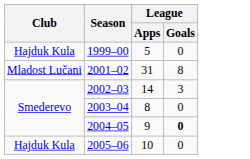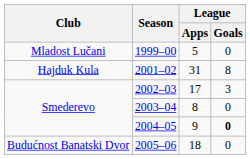 <table class="wikitable" style="text-align:center">
 <tr>
 <th rowspan="2">Club</th>
 <th rowspan="2">Season</th>
 <th colspan="2">League</th>
 </tr>
 <tr>
 <th>Apps</th>
 <th>Goals</th>
 </tr>
 <tr>
-<td rowspan="1"><a href='#'>Hajduk Kula</a></td>
+<td rowspan="1"><a href='#'>Mladost Lučani</a></td>
 <td><a href='#'>1999–00</a></td>
 <td>5</td>
 <td>0</td>
 </tr>
 <tr>
-<td rowspan="1"><a href='#'>Mladost Lučani</a></td>
+<td rowspan="1"><a href='#'>Hajduk Kula</a></td>
 <td><a href='#'>2001–02</a></td>
 <td>31</td>
 <td>8</td>
 </tr>
 <tr>
 <td rowspan="3"><a href='#'>Smederevo</a></td>
 <td><a href='#'>2002–03</a></td>
-<td>14</td>
+<td>17</td>
 <td>3</td>
 </tr>
 <tr>
 <td><a href='#'>2003–04</a></td>
 <td>8</td>
 <td>0</td>
 </tr>
 <tr>
 <td><a href='#'>2004–05</a></td>
 <td>9</td>
 <td><strong>0</strong></td>
 </tr>
 <tr>
-<td rowspan="1"><a href='#'>Hajduk Kula</a></td>
+<td rowspan="1"><a href='#'>Budućnost Banatski Dvor</a></td>
 <td><a href='#'>2005–06</a></td>
-<td>10</td>
+<td>18</td>
 <td>0</td>
 </tr>
 </table>
